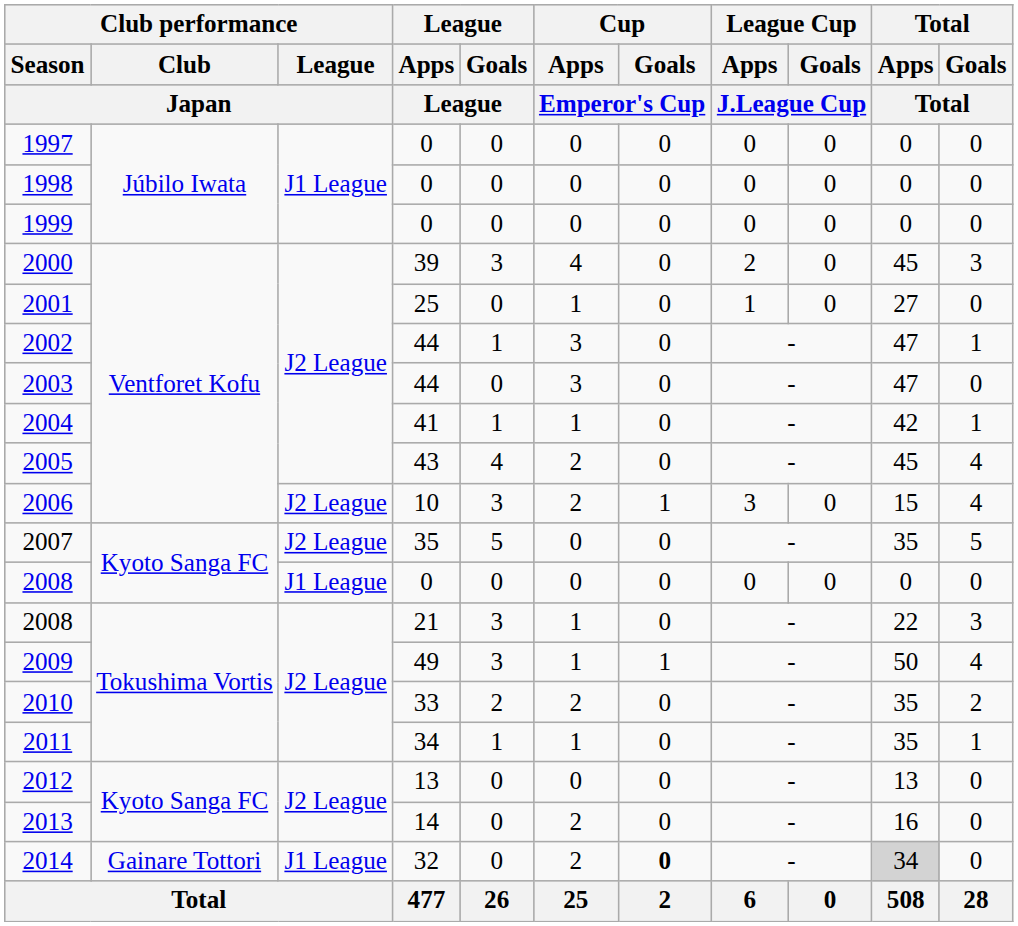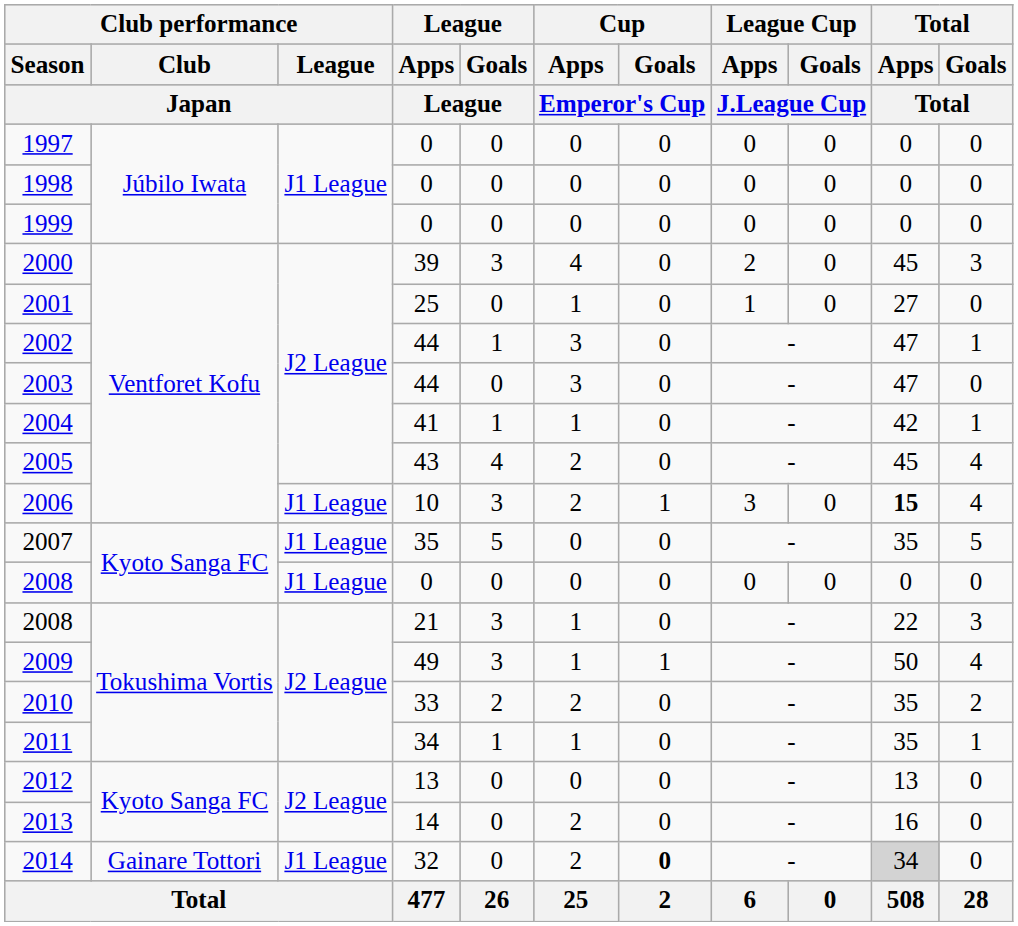 <table class="wikitable" style="text-align:center;">
 <tr>
 <th colspan=3>Club performance</th>
 <th colspan=2>League</th>
 <th colspan=2>Cup</th>
 <th colspan=2>League Cup</th>
 <th colspan=2>Total</th>
 </tr>
 <tr>
 <th>Season</th>
 <th>Club</th>
 <th>League</th>
 <th>Apps</th>
 <th>Goals</th>
 <th>Apps</th>
 <th>Goals</th>
 <th>Apps</th>
 <th>Goals</th>
 <th>Apps</th>
 <th>Goals</th>
 </tr>
 <tr>
 <th colspan=3>Japan</th>
 <th colspan=2>League</th>
 <th colspan=2><a href='#'>Emperor's Cup</a></th>
 <th colspan=2><a href='#'>J.League Cup</a></th>
 <th colspan=2>Total</th>
 </tr>
 <tr>
 <td><a href='#'>1997</a></td>
 <td rowspan="3"><a href='#'>Júbilo Iwata</a></td>
 <td rowspan="3"><a href='#'>J1 League</a></td>
 <td>0</td>
 <td>0</td>
 <td>0</td>
 <td>0</td>
 <td>0</td>
 <td>0</td>
 <td>0</td>
 <td>0</td>
 </tr>
 <tr>
 <td><a href='#'>1998</a></td>
 <td>0</td>
 <td>0</td>
 <td>0</td>
 <td>0</td>
 <td>0</td>
 <td>0</td>
 <td>0</td>
 <td>0</td>
 </tr>
 <tr>
 <td><a href='#'>1999</a></td>
 <td>0</td>
 <td>0</td>
 <td>0</td>
 <td>0</td>
 <td>0</td>
 <td>0</td>
 <td>0</td>
 <td>0</td>
 </tr>
 <tr>
 <td><a href='#'>2000</a></td>
 <td rowspan="7"><a href='#'>Ventforet Kofu</a></td>
 <td rowspan="6"><a href='#'>J2 League</a></td>
 <td>39</td>
 <td>3</td>
 <td>4</td>
 <td>0</td>
 <td>2</td>
 <td>0</td>
 <td>45</td>
 <td>3</td>
 </tr>
 <tr>
 <td><a href='#'>2001</a></td>
 <td>25</td>
 <td>0</td>
 <td>1</td>
 <td>0</td>
 <td>1</td>
 <td>0</td>
 <td>27</td>
 <td>0</td>
 </tr>
 <tr>
 <td><a href='#'>2002</a></td>
 <td>44</td>
 <td>1</td>
 <td>3</td>
 <td>0</td>
 <td colspan="2">-</td>
 <td>47</td>
 <td>1</td>
 </tr>
 <tr>
 <td><a href='#'>2003</a></td>
 <td>44</td>
 <td>0</td>
 <td>3</td>
 <td>0</td>
 <td colspan="2">-</td>
 <td>47</td>
 <td>0</td>
 </tr>
 <tr>
 <td><a href='#'>2004</a></td>
 <td>41</td>
 <td>1</td>
 <td>1</td>
 <td>0</td>
 <td colspan="2">-</td>
 <td>42</td>
 <td>1</td>
 </tr>
 <tr>
 <td><a href='#'>2005</a></td>
 <td>43</td>
 <td>4</td>
 <td>2</td>
 <td>0</td>
 <td colspan="2">-</td>
 <td>45</td>
 <td>4</td>
 </tr>
 <tr>
 <td><a href='#'>2006</a></td>
-<td><a href='#'>J2 League</a></td>
+<td><a href='#'>J1 League</a></td>
 <td>10</td>
 <td>3</td>
 <td>2</td>
 <td>1</td>
 <td>3</td>
 <td>0</td>
-<td>15</td>
+<td><strong>15</strong></td>
 <td>4</td>
 </tr>
 <tr>
 <td>2007</td>
 <td rowspan="2"><a href='#'>Kyoto Sanga FC</a></td>
-<td><a href='#'>J2 League</a></td>
+<td><a href='#'>J1 League</a></td>
 <td>35</td>
 <td>5</td>
 <td>0</td>
 <td>0</td>
 <td colspan="2">-</td>
 <td>35</td>
 <td>5</td>
 </tr>
 <tr>
 <td><a href='#'>2008</a></td>
 <td><a href='#'>J1 League</a></td>
 <td>0</td>
 <td>0</td>
 <td>0</td>
 <td>0</td>
 <td>0</td>
 <td>0</td>
 <td>0</td>
 <td>0</td>
 </tr>
 <tr>
 <td>2008</td>
 <td rowspan="4"><a href='#'>Tokushima Vortis</a></td>
 <td rowspan="4"><a href='#'>J2 League</a></td>
 <td>21</td>
 <td>3</td>
 <td>1</td>
 <td>0</td>
 <td colspan="2">-</td>
 <td>22</td>
 <td>3</td>
 </tr>
 <tr>
 <td><a href='#'>2009</a></td>
 <td>49</td>
 <td>3</td>
 <td>1</td>
 <td>1</td>
 <td colspan="2">-</td>
 <td>50</td>
 <td>4</td>
 </tr>
 <tr>
 <td><a href='#'>2010</a></td>
 <td>33</td>
 <td>2</td>
 <td>2</td>
 <td>0</td>
 <td colspan="2">-</td>
 <td>35</td>
 <td>2</td>
 </tr>
 <tr>
 <td><a href='#'>2011</a></td>
 <td>34</td>
 <td>1</td>
 <td>1</td>
 <td>0</td>
 <td colspan="2">-</td>
 <td>35</td>
 <td>1</td>
 </tr>
 <tr>
 <td><a href='#'>2012</a></td>
 <td rowspan="2"><a href='#'>Kyoto Sanga FC</a></td>
 <td rowspan="2"><a href='#'>J2 League</a></td>
 <td>13</td>
 <td>0</td>
 <td>0</td>
 <td>0</td>
 <td colspan="2">-</td>
 <td>13</td>
 <td>0</td>
 </tr>
 <tr>
 <td><a href='#'>2013</a></td>
 <td>14</td>
 <td>0</td>
 <td>2</td>
 <td>0</td>
 <td colspan="2">-</td>
 <td>16</td>
 <td>0</td>
 </tr>
 <tr>
 <td><a href='#'>2014</a></td>
 <td><a href='#'>Gainare Tottori</a></td>
 <td><a href='#'>J1 League</a></td>
 <td>32</td>
 <td>0</td>
 <td>2</td>
 <td><strong>0</strong></td>
 <td colspan="2">-</td>
 <td style="background: lightgrey;">34</td>
 <td>0</td>
 </tr>
 <tr>
 <th colspan=3>Total</th>
 <th>477</th>
 <th>26</th>
 <th>25</th>
 <th>2</th>
 <th>6</th>
 <th>0</th>
 <th>508</th>
 <th>28</th>
 </tr>
 </table>
